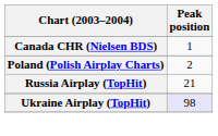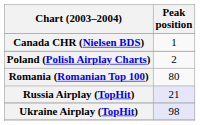 <table class="wikitable sortable plainrowheaders" style="text-align:center">
 <tr>
 <th scope="col">Chart (2003–2004)</th>
 <th scope="col">Peak<br>position</th>
 </tr>
 <tr>
 </tr>
 <tr>
 </tr>
 <tr>
 </tr>
 <tr>
 <th scope="row">Canada CHR (<a href='#'>Nielsen BDS</a>)</th>
 <td>1</td>
 </tr>
 <tr>
 </tr>
 <tr>
 </tr>
 <tr>
 </tr>
 <tr>
 </tr>
 <tr>
 </tr>
 <tr>
 </tr>
 <tr>
 <th scope="row">Poland (<a href='#'>Polish Airplay Charts</a>)</th>
 <td>2</td>
 </tr>
 <tr>
+<th scope="row">Romania (<a href='#'>Romanian Top 100</a>)</th>
+<td>80</td>
+</tr>
+<tr>
 <th scope="row">Russia Airplay (<a href='#'>TopHit</a>)</th>
-<td>21</td>
+<td style="background: lavender;">21</td>
 </tr>
 <tr>
 </tr>
 <tr>
 </tr>
 <tr>
 </tr>
 <tr>
 </tr>
 <tr>
 </tr>
 <tr>
 <th scope="row">Ukraine Airplay (<a href='#'>TopHit</a>)</th>
 <td style="background: lavender;">98</td>
 </tr>
 <tr>
 </tr>
 <tr>
 </tr>
 <tr>
 </tr>
 <tr>
 </tr>
 <tr>
 </tr>
 <tr>
 </tr>
 </table>
